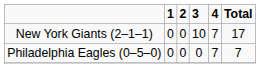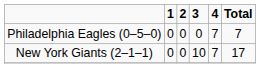 <table class="wikitable">
 <tr>
 <td></td>
 <td><strong>1</strong></td>
 <td><strong>2</strong></td>
 <td><strong>3</strong></td>
 <td><strong>4</strong></td>
 <td><strong>Total</strong></td>
 </tr>
 <tr align="center" bgcolor="">
+<td>Philadelphia Eagles (0–5–0)</td>
+<td>0</td>
+<td>0</td>
+<td>0</td>
+<td>7</td>
+<td>7</td>
+</tr>
+<tr align="center" bgcolor="">
 <td>New York Giants (2–1–1)</td>
 <td>0</td>
 <td>0</td>
 <td>10</td>
 <td>7</td>
 <td>17</td>
 </tr>
 <tr align="center" bgcolor="">
-<td>Philadelphia Eagles (0–5–0)</td>
-<td>0</td>
-<td>0</td>
-<td>0</td>
-<td>7</td>
-<td>7</td>
-</tr>
-<tr align="center" bgcolor="">
 </tr>
 </table>
